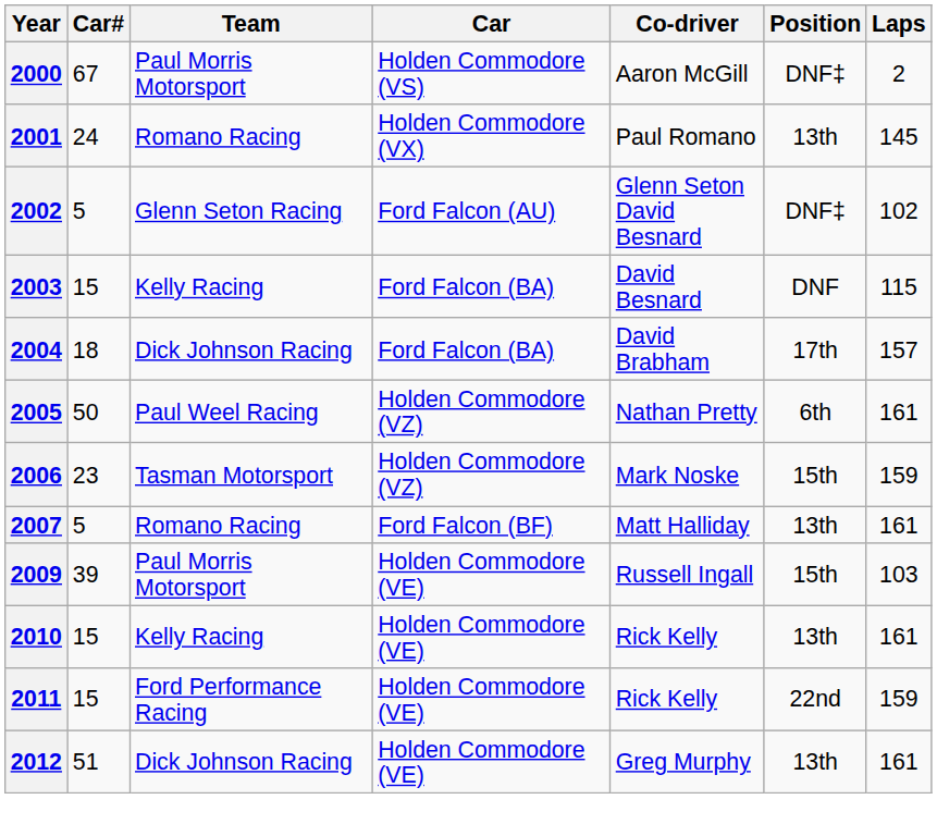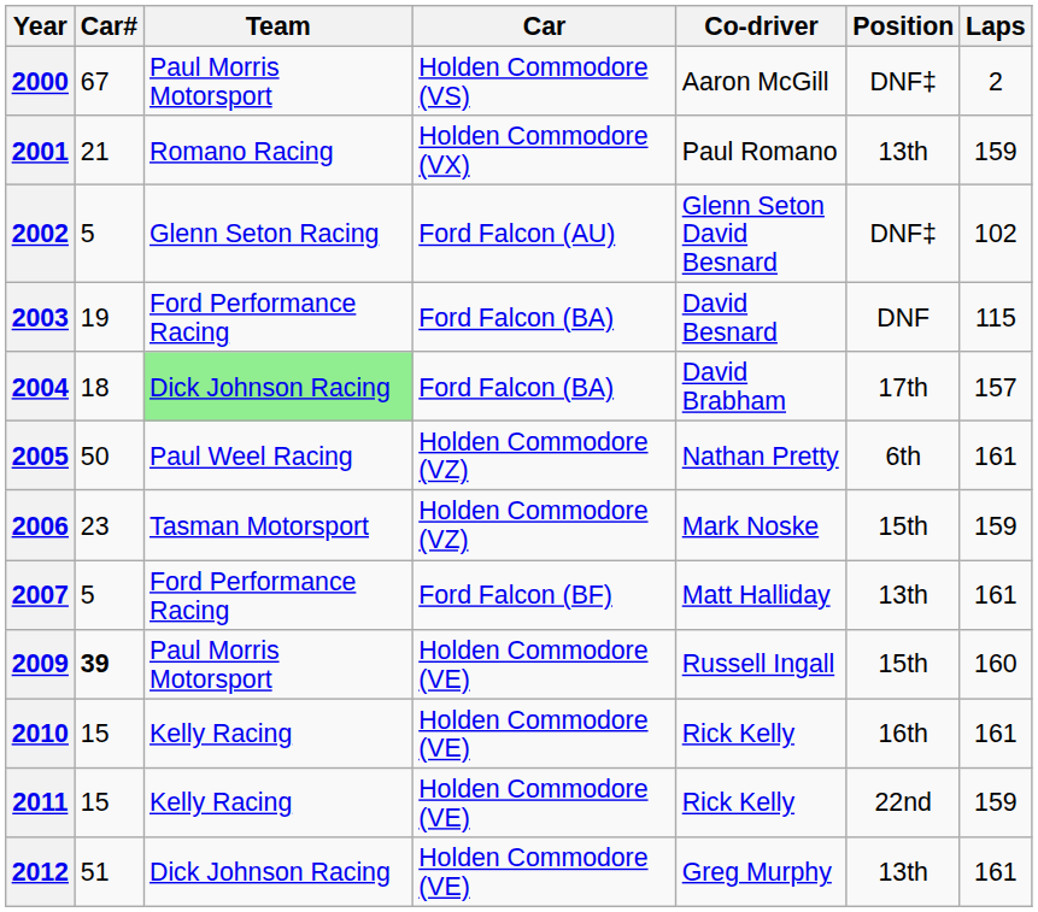 <table class="wikitable" style="font-size: 95%;">
 <tr>
 <th>Year</th>
 <th>Car#</th>
 <th>Team</th>
 <th>Car</th>
 <th>Co-driver</th>
 <th>Position</th>
 <th>Laps</th>
 </tr>
 <tr>
 <th><a href='#'>2000</a></th>
 <td>67</td>
 <td><a href='#'>Paul Morris Motorsport</a></td>
 <td><a href='#'>Holden Commodore (VS)</a></td>
 <td> Aaron McGill</td>
 <td align="center">DNF‡</td>
 <td align="center">2</td>
 </tr>
 <tr>
 <th><a href='#'>2001</a></th>
-<td>24</td>
+<td>21</td>
 <td><a href='#'>Romano Racing</a></td>
 <td><a href='#'>Holden Commodore (VX)</a></td>
 <td> Paul Romano</td>
 <td align="center">13th</td>
-<td align="center">145</td>
+<td align="center">159</td>
 </tr>
 <tr>
 <th><a href='#'>2002</a></th>
 <td>5</td>
 <td><a href='#'>Glenn Seton Racing</a></td>
 <td><a href='#'>Ford Falcon (AU)</a></td>
 <td> <a href='#'>Glenn Seton</a><br> <a href='#'>David Besnard</a></td>
 <td align="center">DNF‡</td>
 <td align="center">102</td>
 </tr>
 <tr>
 <th><a href='#'>2003</a></th>
-<td>15</td>
-<td><a href='#'>Kelly Racing</a></td>
+<td>19</td>
+<td><a href='#'>Ford Performance Racing</a></td>
 <td><a href='#'>Ford Falcon (BA)</a></td>
 <td> <a href='#'>David Besnard</a></td>
 <td align="center">DNF</td>
 <td align="center">115</td>
 </tr>
 <tr>
 <th><a href='#'>2004</a></th>
 <td>18</td>
-<td><a href='#'>Dick Johnson Racing</a></td>
+<td style="background: lightgreen;"><a href='#'>Dick Johnson Racing</a></td>
 <td><a href='#'>Ford Falcon (BA)</a></td>
 <td> <a href='#'>David Brabham</a></td>
 <td align="center">17th</td>
 <td align="center">157</td>
 </tr>
 <tr>
 <th><a href='#'>2005</a></th>
 <td>50</td>
 <td><a href='#'>Paul Weel Racing</a></td>
 <td><a href='#'>Holden Commodore (VZ)</a></td>
 <td> <a href='#'>Nathan Pretty</a></td>
 <td align="center">6th</td>
 <td align="center">161</td>
 </tr>
 <tr>
 <th><a href='#'>2006</a></th>
 <td>23</td>
 <td><a href='#'>Tasman Motorsport</a></td>
 <td><a href='#'>Holden Commodore (VZ)</a></td>
 <td> <a href='#'>Mark Noske</a></td>
 <td align="center">15th</td>
 <td align="center">159</td>
 </tr>
 <tr>
 <th><a href='#'>2007</a></th>
 <td>5</td>
-<td><a href='#'>Romano Racing</a></td>
+<td><a href='#'>Ford Performance Racing</a></td>
 <td><a href='#'>Ford Falcon (BF)</a></td>
 <td> <a href='#'>Matt Halliday</a></td>
 <td align="center">13th</td>
 <td align="center">161</td>
 </tr>
 <tr>
 <th><a href='#'>2009</a></th>
-<td>39</td>
+<td><strong>39</strong></td>
 <td><a href='#'>Paul Morris Motorsport</a></td>
 <td><a href='#'>Holden Commodore (VE)</a></td>
 <td> <a href='#'>Russell Ingall</a></td>
 <td align="center">15th</td>
-<td align="center">103</td>
+<td align="center">160</td>
 </tr>
 <tr>
 <th><a href='#'>2010</a></th>
 <td>15</td>
 <td><a href='#'>Kelly Racing</a></td>
 <td><a href='#'>Holden Commodore (VE)</a></td>
 <td> <a href='#'>Rick Kelly</a></td>
-<td align="center">13th</td>
+<td align="center">16th</td>
 <td align="center">161</td>
 </tr>
 <tr>
 <th><a href='#'>2011</a></th>
 <td>15</td>
-<td><a href='#'>Ford Performance Racing</a></td>
+<td><a href='#'>Kelly Racing</a></td>
 <td><a href='#'>Holden Commodore (VE)</a></td>
 <td> <a href='#'>Rick Kelly</a></td>
 <td align="center">22nd</td>
 <td align="center">159</td>
 </tr>
 <tr>
 <th><a href='#'>2012</a></th>
 <td>51</td>
 <td><a href='#'>Dick Johnson Racing</a></td>
 <td><a href='#'>Holden Commodore (VE)</a></td>
 <td> <a href='#'>Greg Murphy</a></td>
 <td align="center">13th</td>
 <td align="center">161</td>
 </tr>
 </table>
